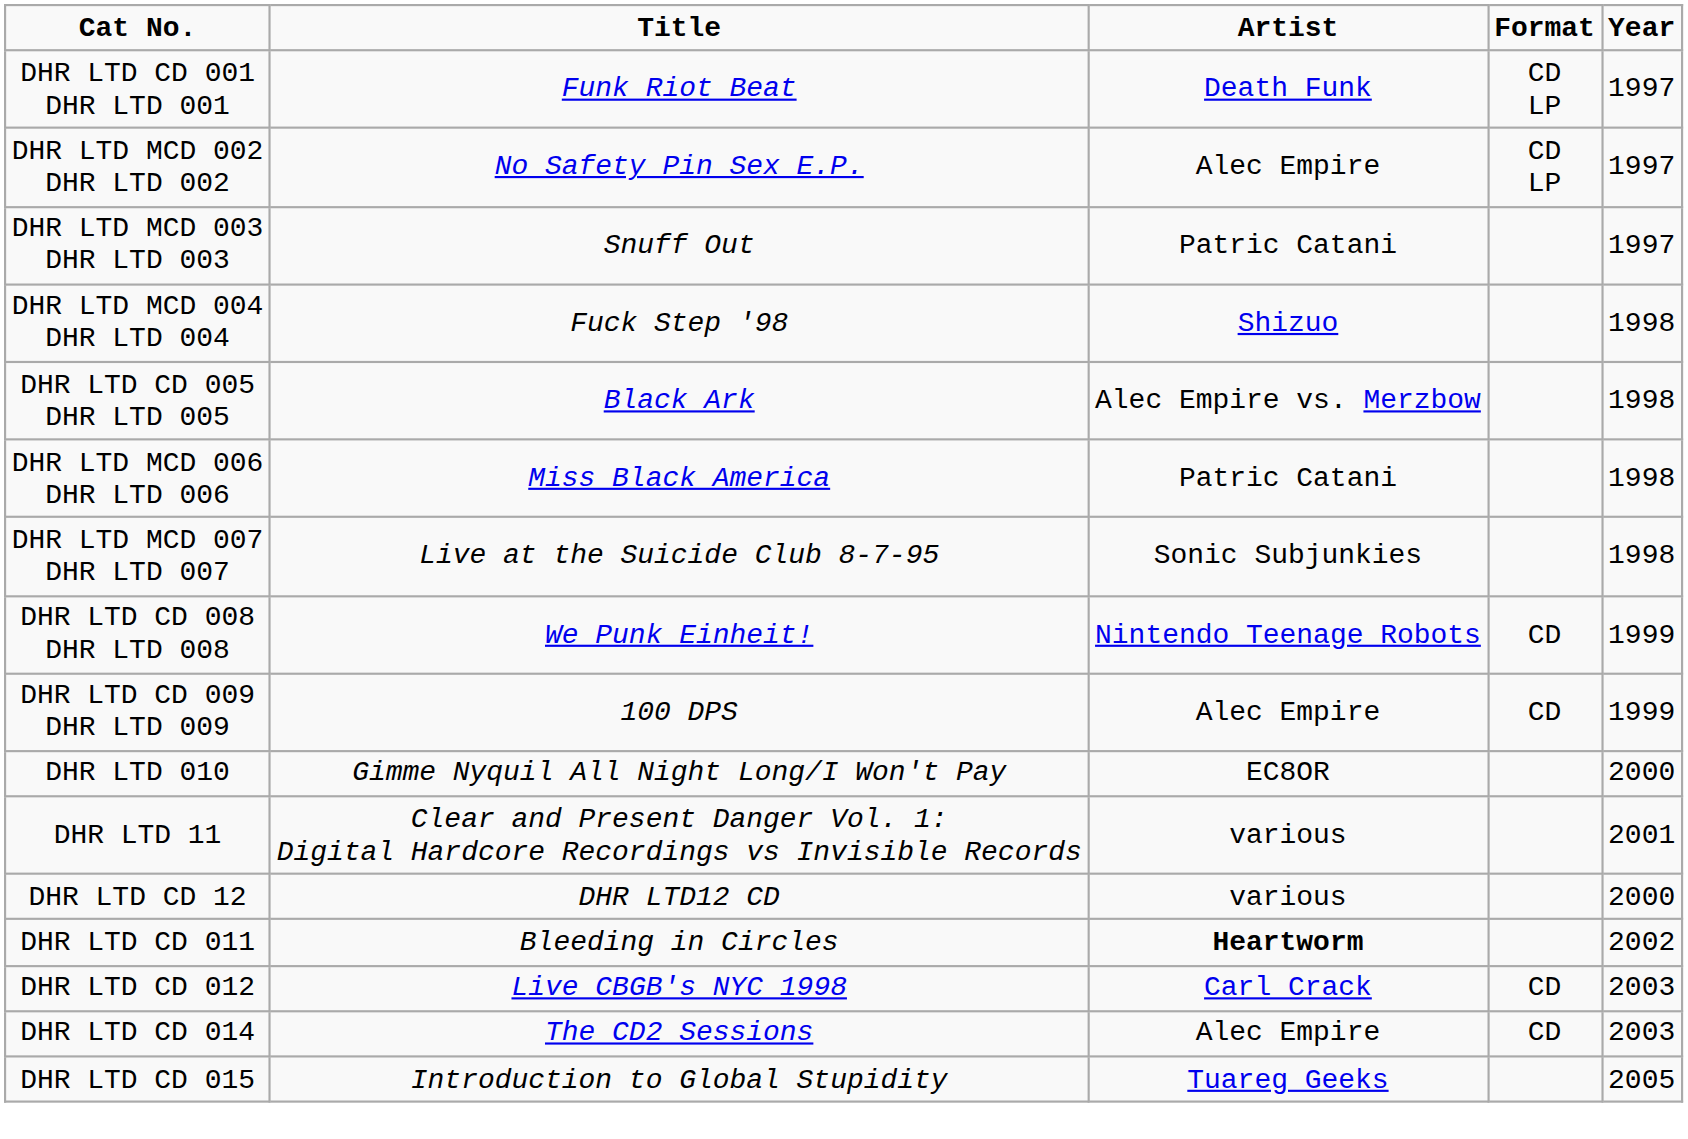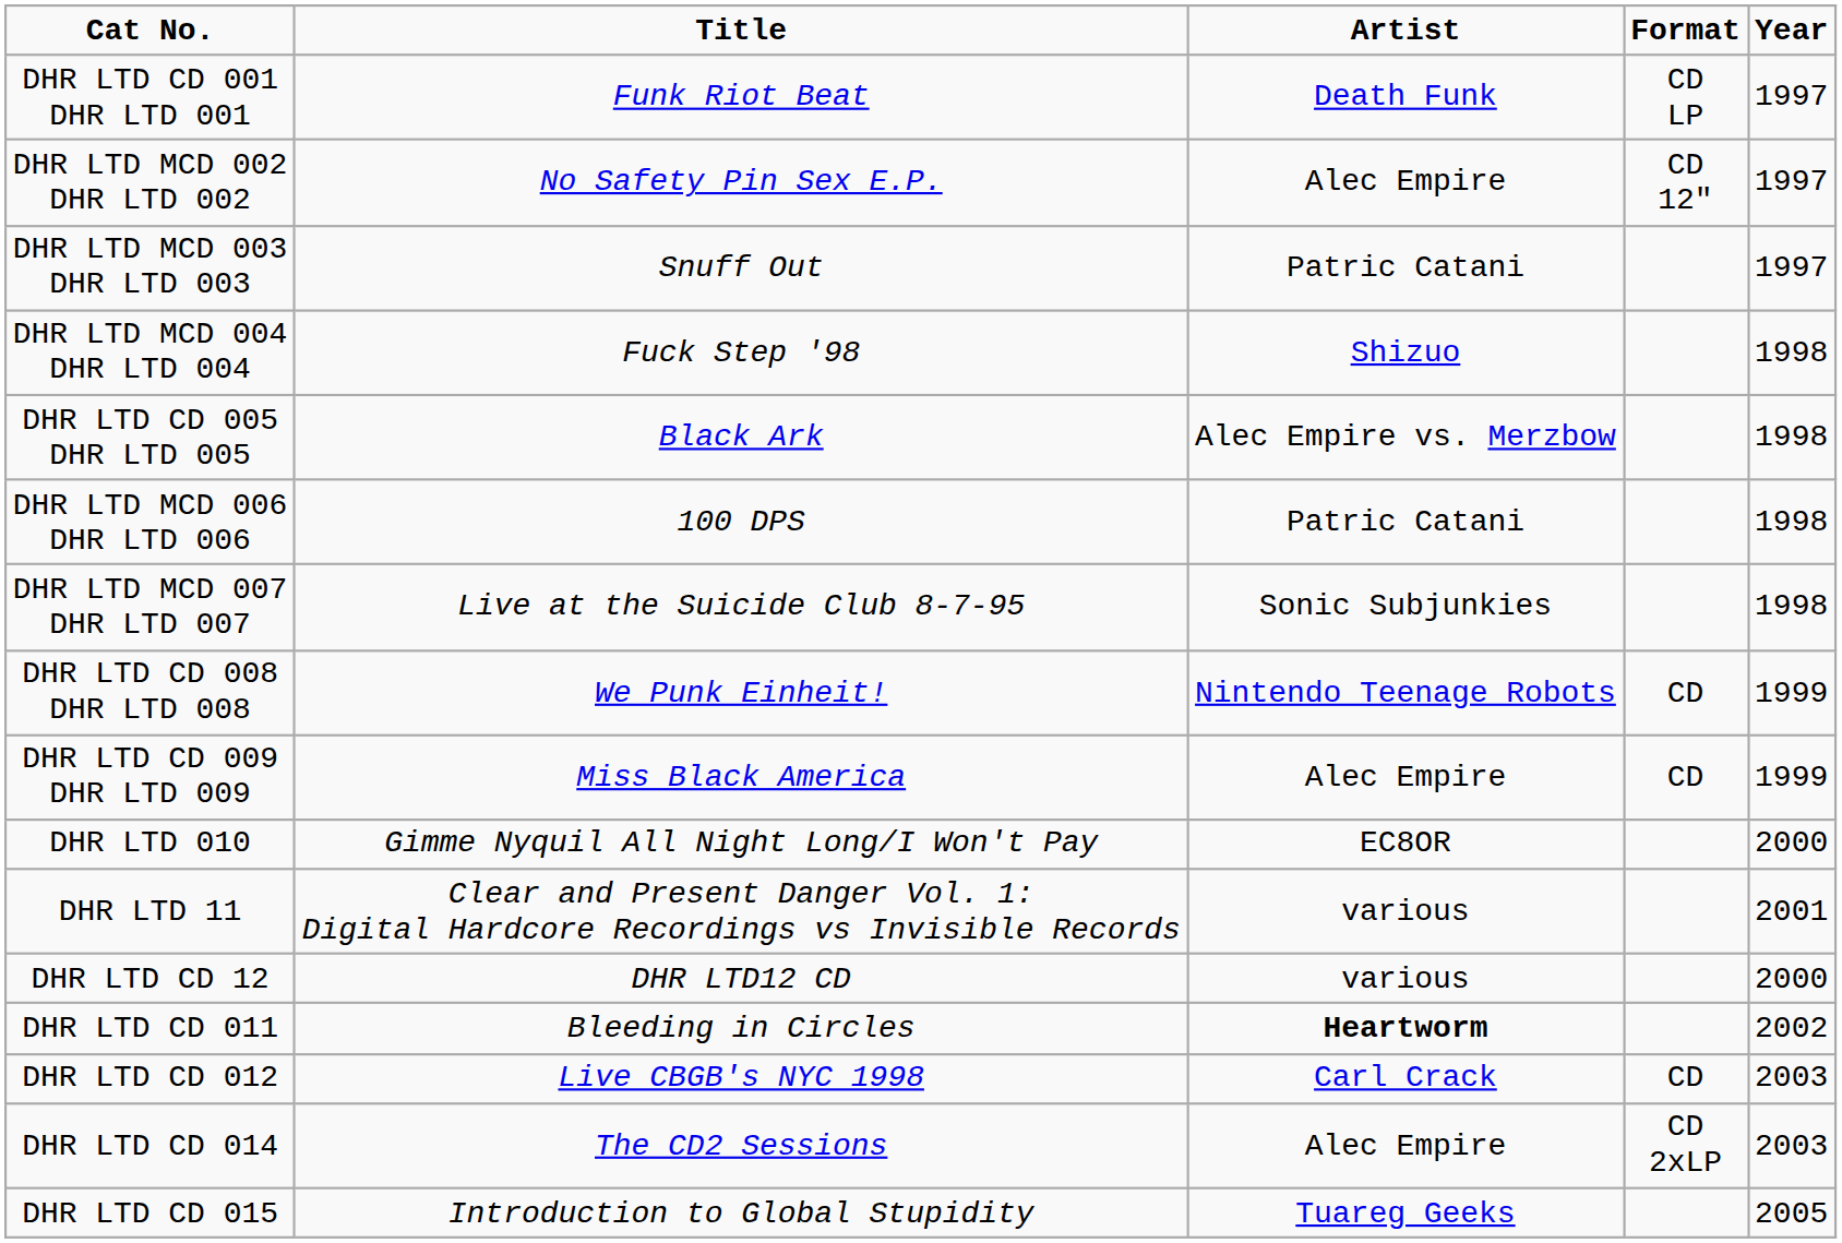 <table class="wikitable" style="text-align:center">
 <tr>
 <td><strong>Cat No.</strong></td>
 <td><strong>Title</strong></td>
 <td><strong>Artist</strong></td>
 <td><strong>Format</strong></td>
 <td><strong>Year</strong></td>
 </tr>
 <tr>
 <td>DHR LTD CD 001<br>DHR LTD 001</td>
 <td><em><a href='#'>Funk Riot Beat</a></em></td>
 <td><a href='#'>Death Funk</a></td>
 <td>CD<br>LP</td>
 <td>1997</td>
 </tr>
 <tr>
 <td>DHR LTD MCD 002<br>DHR LTD 002</td>
 <td><em><a href='#'>No Safety Pin Sex E.P.</a></em></td>
 <td>Alec Empire</td>
-<td>CD<br>LP</td>
+<td>CD<br>12"</td>
 <td>1997</td>
 </tr>
 <tr>
 <td>DHR LTD MCD 003<br>DHR LTD 003</td>
 <td><em>Snuff Out</em></td>
 <td>Patric Catani</td>
 <td><br></td>
 <td>1997</td>
 </tr>
 <tr>
 <td>DHR LTD MCD 004<br>DHR LTD 004</td>
 <td><em>Fuck Step '98</em></td>
 <td><a href='#'>Shizuo</a></td>
 <td><br></td>
 <td>1998</td>
 </tr>
 <tr>
 <td>DHR LTD CD 005<br>DHR LTD 005</td>
 <td><em><a href='#'>Black Ark</a></em></td>
 <td>Alec Empire vs. <a href='#'>Merzbow</a></td>
 <td><br></td>
 <td>1998</td>
 </tr>
 <tr>
 <td>DHR LTD MCD 006<br>DHR LTD 006</td>
-<td><em><a href='#'>Miss Black America</a></em></td>
+<td><em>100 DPS</em></td>
 <td>Patric Catani</td>
 <td><br></td>
 <td>1998</td>
 </tr>
 <tr>
 <td>DHR LTD MCD 007<br>DHR LTD 007</td>
 <td><em>Live at the Suicide Club 8-7-95</em></td>
 <td>Sonic Subjunkies</td>
 <td><br></td>
 <td>1998</td>
 </tr>
 <tr>
 <td>DHR LTD CD 008<br>DHR LTD 008</td>
 <td><em><a href='#'>We Punk Einheit!</a></em></td>
 <td><a href='#'>Nintendo Teenage Robots</a></td>
 <td>CD</td>
 <td>1999</td>
 </tr>
 <tr>
 <td>DHR LTD CD 009<br>DHR LTD 009</td>
-<td><em>100 DPS</em></td>
+<td><em><a href='#'>Miss Black America</a></em></td>
 <td>Alec Empire</td>
 <td>CD</td>
 <td>1999</td>
 </tr>
 <tr>
 <td>DHR LTD 010</td>
 <td><em>Gimme Nyquil All Night Long/I Won't Pay</em></td>
 <td>EC8OR</td>
 <td></td>
 <td>2000</td>
 </tr>
 <tr>
 <td>DHR LTD 11</td>
 <td><em>Clear and Present Danger Vol. 1:</em><br><em>Digital Hardcore Recordings vs Invisible Records</em></td>
 <td>various</td>
 <td></td>
 <td>2001</td>
 </tr>
 <tr>
 <td>DHR LTD CD 12</td>
 <td><em>DHR LTD12 CD</em></td>
 <td>various</td>
 <td></td>
 <td>2000</td>
 </tr>
 <tr>
 <td>DHR LTD CD 011</td>
 <td><em>Bleeding in Circles</em></td>
 <td><strong>Heartworm</strong></td>
 <td></td>
 <td>2002</td>
 </tr>
 <tr>
 <td>DHR LTD CD 012</td>
 <td><em><a href='#'>Live CBGB's NYC 1998</a></em></td>
 <td><a href='#'>Carl Crack</a></td>
 <td>CD</td>
 <td>2003</td>
 </tr>
 <tr>
 <td>DHR LTD CD 014</td>
 <td><em><a href='#'>The CD2 Sessions</a></em></td>
 <td>Alec Empire</td>
-<td>CD</td>
+<td>CD<br>2xLP</td>
 <td>2003</td>
 </tr>
 <tr>
 <td>DHR LTD CD 015</td>
 <td><em>Introduction to Global Stupidity</em></td>
 <td><a href='#'>Tuareg Geeks</a></td>
 <td></td>
 <td>2005</td>
 </tr>
 </table>
